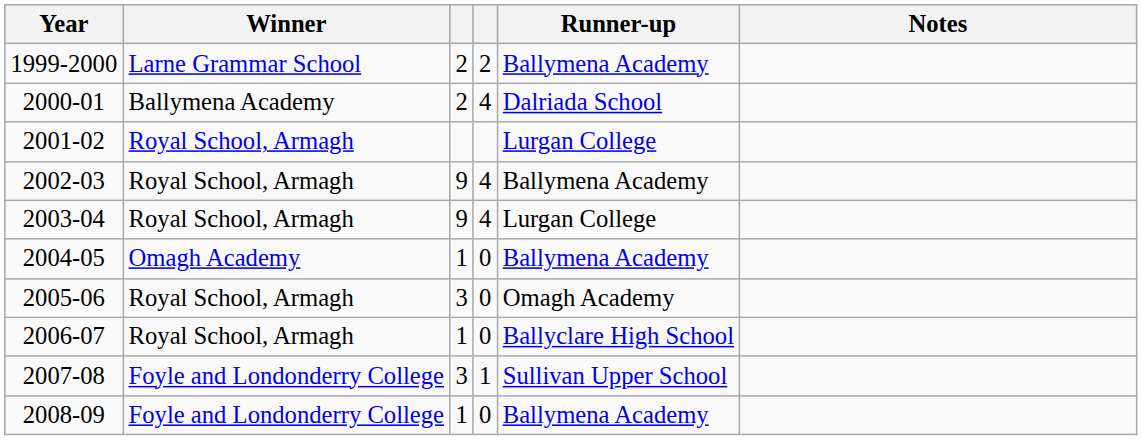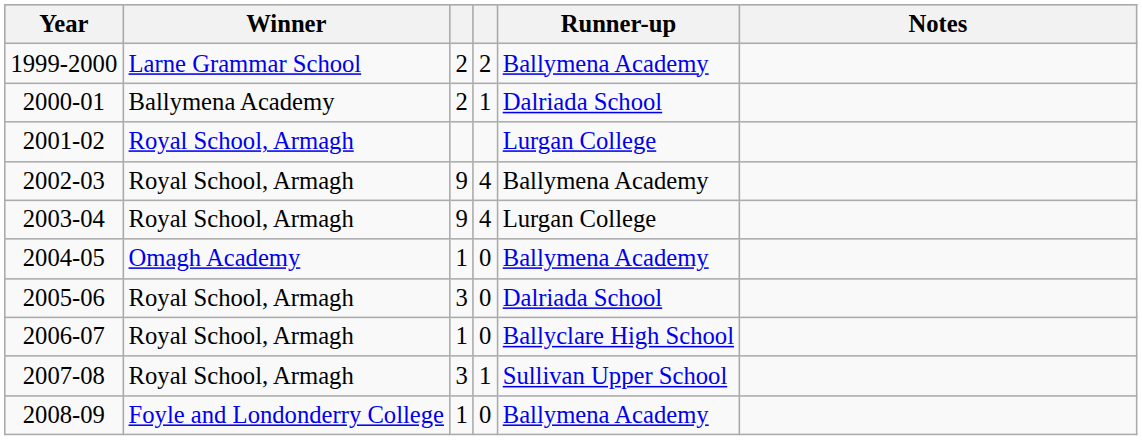 <table class="wikitable">
 <tr style="background:silver;">
 <th><strong>Year</strong></th>
 <th><strong>Winner</strong></th>
 <th></th>
 <th></th>
 <th><strong>Runner-up</strong></th>
 <th><strong>Notes</strong></th>
 </tr>
 <tr>
 <td align="center">1999-2000</td>
 <td><a href='#'>Larne Grammar School</a></td>
 <td align="center">2</td>
 <td align="center">2</td>
 <td><a href='#'>Ballymena Academy</a></td>
 <td width="250"></td>
 </tr>
 <tr>
 <td align="center">2000-01</td>
 <td>Ballymena Academy</td>
 <td align="center">2</td>
-<td align="center">4</td>
+<td align="center">1</td>
 <td><a href='#'>Dalriada School</a></td>
 <td></td>
 </tr>
 <tr>
 <td align="center">2001-02</td>
 <td><a href='#'>Royal School, Armagh</a></td>
 <td align="center"></td>
 <td align="center"></td>
 <td><a href='#'>Lurgan College</a></td>
 <td></td>
 </tr>
 <tr>
 <td align="center">2002-03</td>
 <td>Royal School, Armagh</td>
 <td align="center">9</td>
 <td align="center">4</td>
 <td>Ballymena Academy</td>
 <td></td>
 </tr>
 <tr>
 <td align="center">2003-04</td>
 <td>Royal School, Armagh</td>
 <td align="center">9</td>
 <td align="center">4</td>
 <td>Lurgan College</td>
 <td></td>
 </tr>
 <tr>
 <td align="center">2004-05</td>
 <td><a href='#'>Omagh Academy</a></td>
 <td align="center">1</td>
 <td align="center">0</td>
 <td><a href='#'>Ballymena Academy</a></td>
 <td></td>
 </tr>
 <tr>
 <td align="center">2005-06</td>
 <td>Royal School, Armagh</td>
 <td align="center">3</td>
 <td align="center">0</td>
-<td>Omagh Academy</td>
+<td><a href='#'>Dalriada School</a></td>
 <td></td>
 </tr>
 <tr>
 <td align="center">2006-07</td>
 <td>Royal School, Armagh</td>
 <td align="center">1</td>
 <td align="center">0</td>
 <td><a href='#'>Ballyclare High School</a></td>
 <td></td>
 </tr>
 <tr>
 <td align="center">2007-08</td>
-<td><a href='#'>Foyle and Londonderry College</a></td>
+<td>Royal School, Armagh</td>
 <td align="center">3</td>
 <td align="center">1</td>
 <td><a href='#'>Sullivan Upper School</a></td>
 <td></td>
 </tr>
 <tr>
 <td align="center">2008-09</td>
 <td><a href='#'>Foyle and Londonderry College</a></td>
 <td align="center">1</td>
 <td align="center">0</td>
 <td><a href='#'>Ballymena Academy</a></td>
 <td></td>
 </tr>
 </table>
